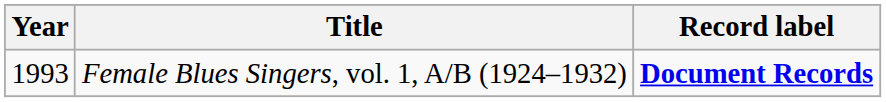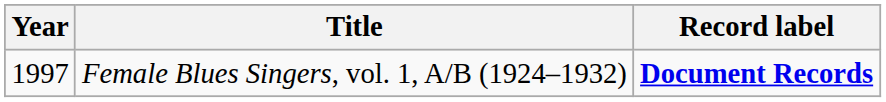 <table class="wikitable sortable">
 <tr>
 <th>Year</th>
 <th>Title</th>
 <th>Record label</th>
 </tr>
 <tr>
-<td>1993</td>
+<td>1997</td>
 <td><em>Female Blues Singers</em>, vol. 1, A/B (1924–1932)</td>
 <td style="text-align:center;"><strong><a href='#'>Document Records</a></strong></td>
 </tr>
 </table>
